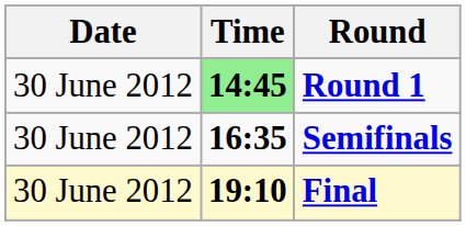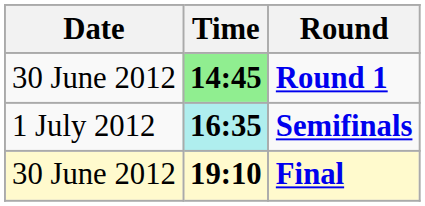 <table class="wikitable">
 <tr>
 <th>Date</th>
 <th>Time</th>
 <th>Round</th>
 </tr>
 <tr>
 <td>30 June 2012</td>
 <td style="background: lightgreen;"><strong>14:45</strong></td>
 <td><strong><a href='#'>Round 1</a></strong></td>
 </tr>
 <tr>
-<td>30 June 2012</td>
-<td><strong>16:35</strong></td>
+<td>1 July 2012</td>
+<td style="background: paleturquoise;"><strong>16:35</strong></td>
 <td><strong><a href='#'>Semifinals</a></strong></td>
 </tr>
 <tr style=background:lemonchiffon>
 <td>30 June 2012</td>
 <td><strong>19:10</strong></td>
 <td><strong><a href='#'>Final</a></strong></td>
 </tr>
 </table>
